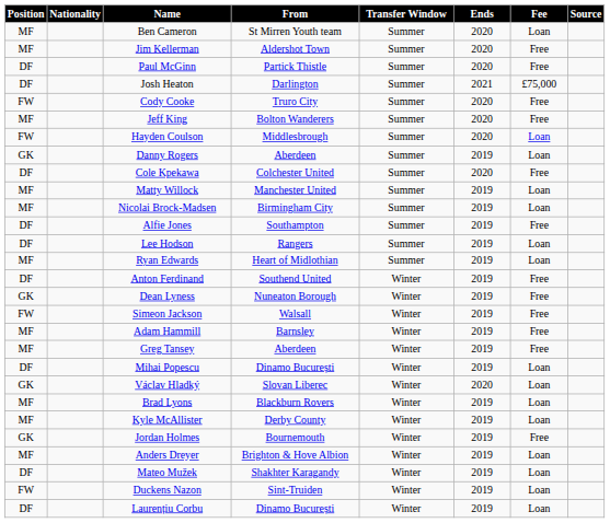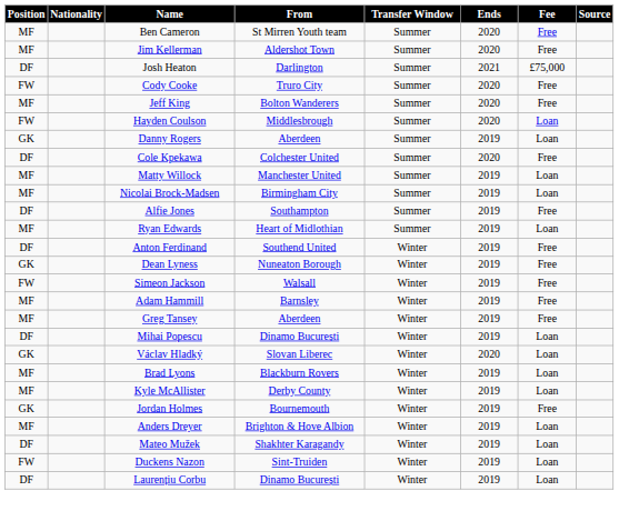 <table class="wikitable"  style="text-align:center; font-size:90%; ">
 <tr>
 <th style="background:#000000; color:white; width:50px;">Position</th>
 <th style="background:#000000; color:white; width:50px;">Nationality</th>
 <th style="background:#000000; color:white; width:165px;">Name</th>
 <th style="background:#000000; color:white; width:165px;">From</th>
 <th style="background:#000000; color:white; width:120px;">Transfer Window</th>
 <th style="background:#000000; color:white; width:70px;">Ends</th>
 <th style="background:#000000; color:white; width:70px;">Fee</th>
 <th style="background:#000000; color:white; width:25px;">Source</th>
 </tr>
 <tr>
 <td>MF</td>
 <td></td>
 <td>Ben Cameron</td>
 <td>St Mirren Youth team</td>
 <td>Summer</td>
 <td>2020</td>
-<td>Loan</td>
+<td><a href='#'>Free</a></td>
 <td></td>
 </tr>
 <tr>
 <td>MF</td>
 <td></td>
 <td><a href='#'>Jim Kellerman</a></td>
 <td><a href='#'>Aldershot Town</a></td>
-<td>Summer</td>
-<td>2020</td>
-<td>Free</td>
-<td></td>
-</tr>
-<tr>
-<td>DF</td>
-<td></td>
-<td><a href='#'>Paul McGinn</a></td>
-<td><a href='#'>Partick Thistle</a></td>
 <td>Summer</td>
 <td>2020</td>
 <td>Free</td>
 <td></td>
 </tr>
 <tr>
 <td>DF</td>
 <td></td>
 <td>Josh Heaton</td>
 <td><a href='#'>Darlington</a></td>
 <td>Summer</td>
 <td>2021</td>
 <td>£75,000</td>
 <td></td>
 </tr>
 <tr>
 <td>FW</td>
 <td></td>
 <td><a href='#'>Cody Cooke</a></td>
 <td><a href='#'>Truro City</a></td>
 <td>Summer</td>
 <td>2020</td>
 <td>Free</td>
 <td></td>
 </tr>
 <tr>
 <td>MF</td>
 <td></td>
 <td><a href='#'>Jeff King</a></td>
 <td><a href='#'>Bolton Wanderers</a></td>
 <td>Summer</td>
 <td>2020</td>
 <td>Free</td>
 <td></td>
 </tr>
 <tr>
 <td>FW</td>
 <td></td>
 <td><a href='#'>Hayden Coulson</a></td>
 <td><a href='#'>Middlesbrough</a></td>
 <td>Summer</td>
 <td>2020</td>
 <td><a href='#'>Loan</a></td>
 <td></td>
 </tr>
 <tr>
 <td>GK</td>
 <td></td>
 <td><a href='#'>Danny Rogers</a></td>
 <td><a href='#'>Aberdeen</a></td>
 <td>Summer</td>
 <td>2019</td>
 <td>Loan</td>
 <td></td>
 </tr>
 <tr>
 <td>DF</td>
 <td></td>
 <td><a href='#'>Cole Kpekawa</a></td>
 <td><a href='#'>Colchester United</a></td>
 <td>Summer</td>
 <td>2020</td>
 <td>Free</td>
 <td></td>
 </tr>
 <tr>
 <td>MF</td>
 <td></td>
 <td><a href='#'>Matty Willock</a></td>
 <td><a href='#'>Manchester United</a></td>
 <td>Summer</td>
 <td>2019</td>
 <td>Loan</td>
 <td></td>
 </tr>
 <tr>
 <td>MF</td>
 <td></td>
 <td><a href='#'>Nicolai Brock-Madsen</a></td>
 <td><a href='#'>Birmingham City</a></td>
 <td>Summer</td>
 <td>2019</td>
 <td>Loan</td>
 <td></td>
 </tr>
 <tr>
 <td>DF</td>
 <td></td>
 <td><a href='#'>Alfie Jones</a></td>
 <td><a href='#'>Southampton</a></td>
 <td>Summer</td>
 <td>2019</td>
 <td>Free</td>
-<td></td>
-</tr>
-<tr>
-<td>DF</td>
-<td></td>
-<td><a href='#'>Lee Hodson</a></td>
-<td><a href='#'>Rangers</a></td>
-<td>Summer</td>
-<td>2019</td>
-<td>Loan</td>
 <td></td>
 </tr>
 <tr>
 <td>MF</td>
 <td></td>
 <td><a href='#'>Ryan Edwards</a></td>
 <td><a href='#'>Heart of Midlothian</a></td>
 <td>Summer</td>
 <td>2019</td>
 <td>Loan</td>
 <td></td>
 </tr>
 <tr>
 <td>DF</td>
 <td></td>
 <td><a href='#'>Anton Ferdinand</a></td>
 <td><a href='#'>Southend United</a></td>
 <td>Winter</td>
 <td>2019</td>
 <td>Free</td>
 <td></td>
 </tr>
 <tr>
 <td>GK</td>
 <td></td>
 <td><a href='#'>Dean Lyness</a></td>
 <td><a href='#'>Nuneaton Borough</a></td>
 <td>Winter</td>
 <td>2019</td>
 <td>Free</td>
 <td></td>
 </tr>
 <tr>
 <td>FW</td>
 <td></td>
 <td><a href='#'>Simeon Jackson</a></td>
 <td><a href='#'>Walsall</a></td>
 <td>Winter</td>
 <td>2019</td>
 <td>Free</td>
 <td></td>
 </tr>
 <tr>
 <td>MF</td>
 <td></td>
 <td><a href='#'>Adam Hammill</a></td>
 <td><a href='#'>Barnsley</a></td>
 <td>Winter</td>
 <td>2019</td>
 <td>Free</td>
 <td></td>
 </tr>
 <tr>
 <td>MF</td>
 <td></td>
 <td><a href='#'>Greg Tansey</a></td>
 <td><a href='#'>Aberdeen</a></td>
 <td>Winter</td>
 <td>2019</td>
 <td>Free</td>
 <td></td>
 </tr>
 <tr>
 <td>DF</td>
 <td></td>
 <td><a href='#'>Mihai Popescu</a></td>
 <td><a href='#'>Dinamo București</a></td>
 <td>Winter</td>
 <td>2019</td>
 <td>Loan</td>
 <td></td>
 </tr>
 <tr>
 <td>GK</td>
 <td></td>
 <td><a href='#'>Václav Hladký</a></td>
 <td><a href='#'>Slovan Liberec</a></td>
 <td>Winter</td>
 <td>2020</td>
 <td>Loan</td>
 <td></td>
 </tr>
 <tr>
 <td>MF</td>
 <td></td>
 <td><a href='#'>Brad Lyons</a></td>
 <td><a href='#'>Blackburn Rovers</a></td>
 <td>Winter</td>
 <td>2019</td>
 <td>Loan</td>
 <td></td>
 </tr>
 <tr>
 <td>MF</td>
 <td></td>
 <td><a href='#'>Kyle McAllister</a></td>
 <td><a href='#'>Derby County</a></td>
 <td>Winter</td>
 <td>2019</td>
 <td>Loan</td>
 <td></td>
 </tr>
 <tr>
 <td>GK</td>
 <td></td>
 <td><a href='#'>Jordan Holmes</a></td>
 <td><a href='#'>Bournemouth</a></td>
 <td>Winter</td>
 <td>2019</td>
 <td>Free</td>
 <td></td>
 </tr>
 <tr>
 <td>MF</td>
 <td></td>
 <td><a href='#'>Anders Dreyer</a></td>
 <td><a href='#'>Brighton & Hove Albion</a></td>
 <td>Winter</td>
 <td>2019</td>
 <td>Loan</td>
 <td></td>
 </tr>
 <tr>
 <td>DF</td>
 <td></td>
 <td><a href='#'>Mateo Mužek</a></td>
 <td><a href='#'>Shakhter Karagandy</a></td>
 <td>Winter</td>
 <td>2019</td>
 <td>Loan</td>
 <td></td>
 </tr>
 <tr>
 <td>FW</td>
 <td></td>
 <td><a href='#'>Duckens Nazon</a></td>
 <td><a href='#'>Sint-Truiden</a></td>
 <td>Winter</td>
 <td>2019</td>
 <td>Loan</td>
 <td></td>
 </tr>
 <tr>
 <td>DF</td>
 <td></td>
 <td><a href='#'>Laurențiu Corbu</a></td>
 <td><a href='#'>Dinamo București</a></td>
 <td>Winter</td>
 <td>2019</td>
 <td>Loan</td>
 <td></td>
 </tr>
 </table>
